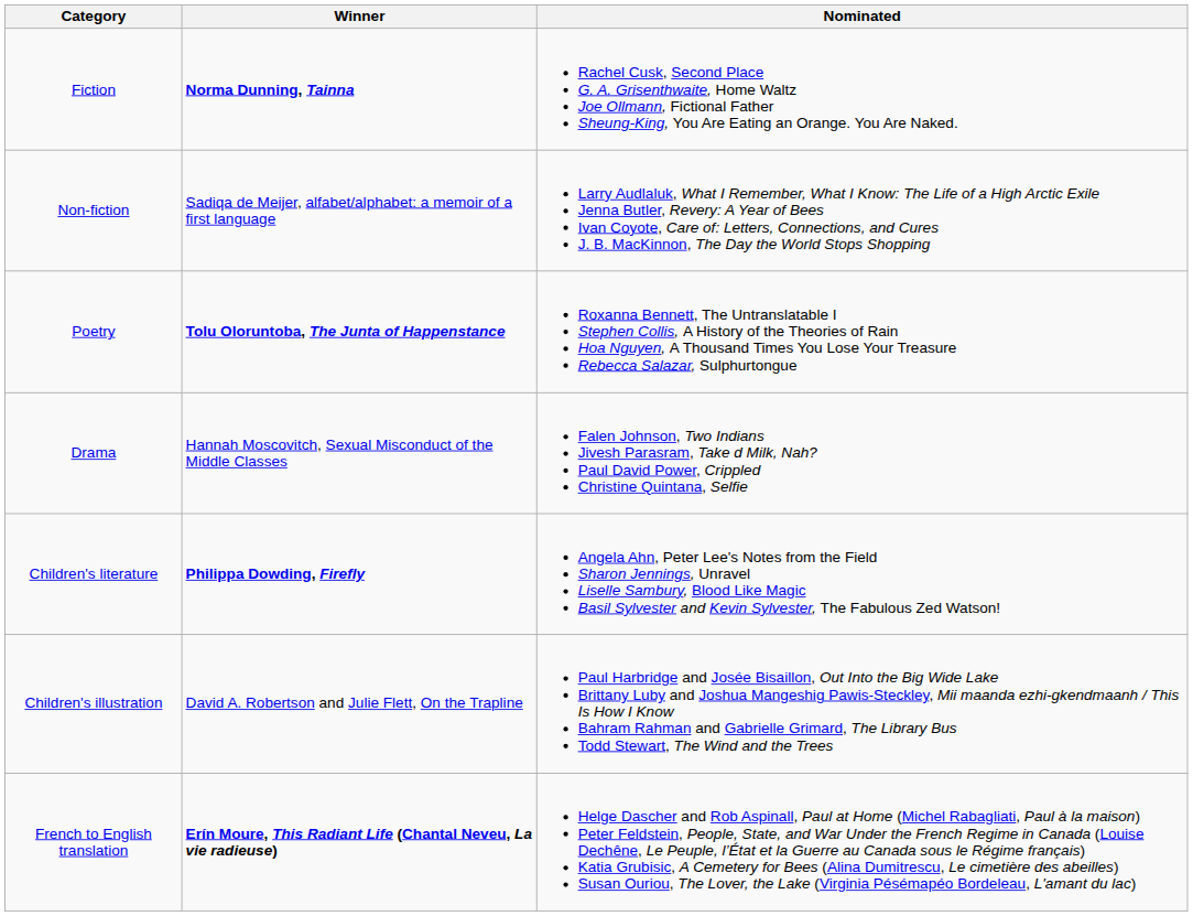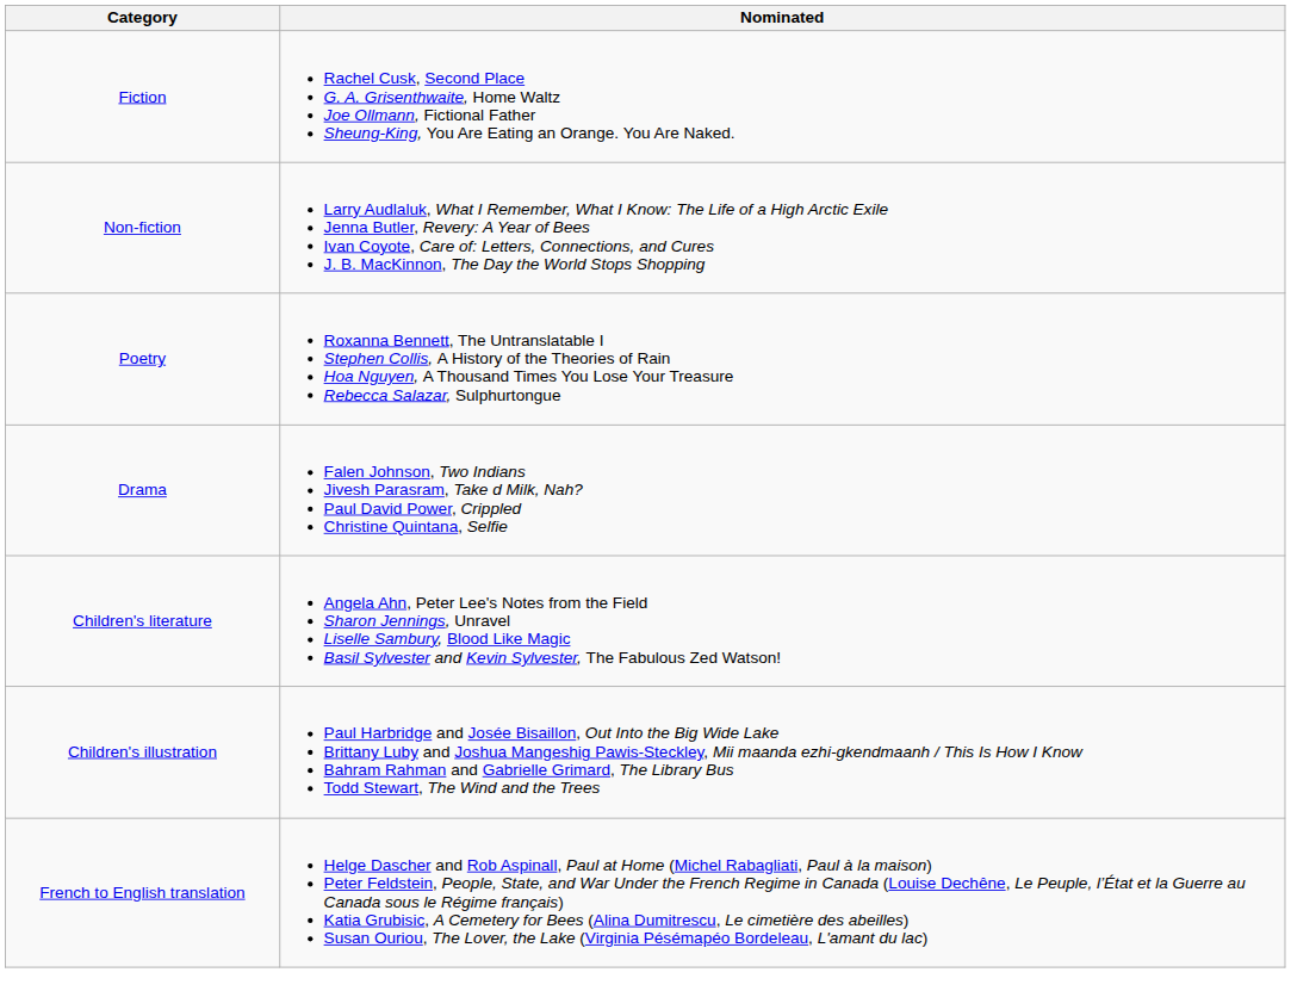 <table class="wikitable" width="100%">
 <tr>
 <th width=15%>Category</th>
-<th width=30%>Winner</th>
 <th width=55%>Nominated</th>
 </tr>
 <tr>
 <td align="center"><a href='#'>Fiction</a></td>
-<td> <strong><a href='#'>Norma Dunning</a>, <em><a href='#'>Tainna</a><strong><em></td>
 <td><br><ul><li><a href='#'>Rachel Cusk</a>, </em><a href='#'>Second Place</a><em></li><li><a href='#'>G. A. Grisenthwaite</a>, </em>Home Waltz<em></li><li><a href='#'>Joe Ollmann</a>, </em>Fictional Father<em></li><li><a href='#'>Sheung-King</a>, </em>You Are Eating an Orange. You Are Naked.<em></li></ul></td>
 </tr>
 <tr>
 <td align="center"><a href='#'>Non-fiction</a></td>
-<td> </strong><a href='#'>Sadiqa de Meijer</a>, </em><a href='#'>alfabet/alphabet: a memoir of a first language</a></em></strong></td>
 <td><br><ul><li><a href='#'>Larry Audlaluk</a>, <em>What I Remember, What I Know: The Life of a High Arctic Exile</em></li><li><a href='#'>Jenna Butler</a>, <em>Revery: A Year of Bees</em></li><li><a href='#'>Ivan Coyote</a>, <em>Care of: Letters, Connections, and Cures</em></li><li><a href='#'>J. B. MacKinnon</a>, <em>The Day the World Stops Shopping</em></li></ul></td>
 </tr>
 <tr>
 <td align="center"><a href='#'>Poetry</a></td>
-<td> <strong><a href='#'>Tolu Oloruntoba</a>, <em><a href='#'>The Junta of Happenstance</a><strong><em></td>
 <td><br><ul><li><a href='#'>Roxanna Bennett</a>, </em>The Untranslatable I<em></li><li><a href='#'>Stephen Collis</a>, </em>A History of the Theories of Rain<em></li><li><a href='#'>Hoa Nguyen</a>, </em>A Thousand Times You Lose Your Treasure<em></li><li><a href='#'>Rebecca Salazar</a>, </em>Sulphurtongue<em></li></ul></td>
 </tr>
 <tr>
 <td align="center"><a href='#'>Drama</a></td>
-<td> </strong><a href='#'>Hannah Moscovitch</a>, </em><a href='#'>Sexual Misconduct of the Middle Classes</a></em></strong></td>
 <td><br><ul><li><a href='#'>Falen Johnson</a>, <em>Two Indians</em></li><li><a href='#'>Jivesh Parasram</a>, <em>Take d Milk, Nah?</em></li><li><a href='#'>Paul David Power</a>, <em>Crippled</em></li><li><a href='#'>Christine Quintana</a>, <em>Selfie</em></li></ul></td>
 </tr>
 <tr>
 <td align="center"><a href='#'>Children's literature</a></td>
-<td> <strong><a href='#'>Philippa Dowding</a>, <em><a href='#'>Firefly</a><strong><em></td>
 <td><br><ul><li><a href='#'>Angela Ahn</a>, </em>Peter Lee's Notes from the Field<em></li><li><a href='#'>Sharon Jennings</a>, </em>Unravel<em></li><li><a href='#'>Liselle Sambury</a>, </em><a href='#'>Blood Like Magic</a><em></li><li><a href='#'>Basil Sylvester</a> and <a href='#'>Kevin Sylvester</a>, </em>The Fabulous Zed Watson!<em></li></ul></td>
 </tr>
 <tr>
 <td align="center"><a href='#'>Children's illustration</a></td>
-<td> </strong><a href='#'>David A. Robertson</a> and <a href='#'>Julie Flett</a>, </em><a href='#'>On the Trapline</a></em></strong></td>
 <td><br><ul><li><a href='#'>Paul Harbridge</a> and <a href='#'>Josée Bisaillon</a>, <em>Out Into the Big Wide Lake</em></li><li><a href='#'>Brittany Luby</a> and <a href='#'>Joshua Mangeshig Pawis-Steckley</a>, <em>Mii maanda ezhi-gkendmaanh / This Is How I Know</em></li><li><a href='#'>Bahram Rahman</a> and <a href='#'>Gabrielle Grimard</a>, <em>The Library Bus</em></li><li><a href='#'>Todd Stewart</a>, <em>The Wind and the Trees</em></li></ul></td>
 </tr>
 <tr>
 <td align="center"><a href='#'>French to English translation</a></td>
-<td> <strong><a href='#'>Erín Moure</a>, <em><a href='#'>This Radiant Life</a></em> (<a href='#'>Chantal Neveu</a>, <em>La vie radieuse</em>)</strong></td>
 <td><br><ul><li><a href='#'>Helge Dascher</a> and <a href='#'>Rob Aspinall</a>, <em>Paul at Home</em> (<a href='#'>Michel Rabagliati</a>, <em>Paul à la maison</em>)</li><li><a href='#'>Peter Feldstein</a>, <em>People, State, and War Under the French Regime in Canada</em> (<a href='#'>Louise Dechêne</a>, <em>Le Peuple, lʼÉtat et la Guerre au Canada sous le Régime français</em>)</li><li><a href='#'>Katia Grubisic</a>, <em>A Cemetery for Bees</em> (<a href='#'>Alina Dumitrescu</a>, <em>Le cimetière des abeilles</em>)</li><li><a href='#'>Susan Ouriou</a>, <em>The Lover, the Lake</em> (<a href='#'>Virginia Pésémapéo Bordeleau</a>, <em>L'amant du lac</em>)</li></ul></td>
 </tr>
 </table>
